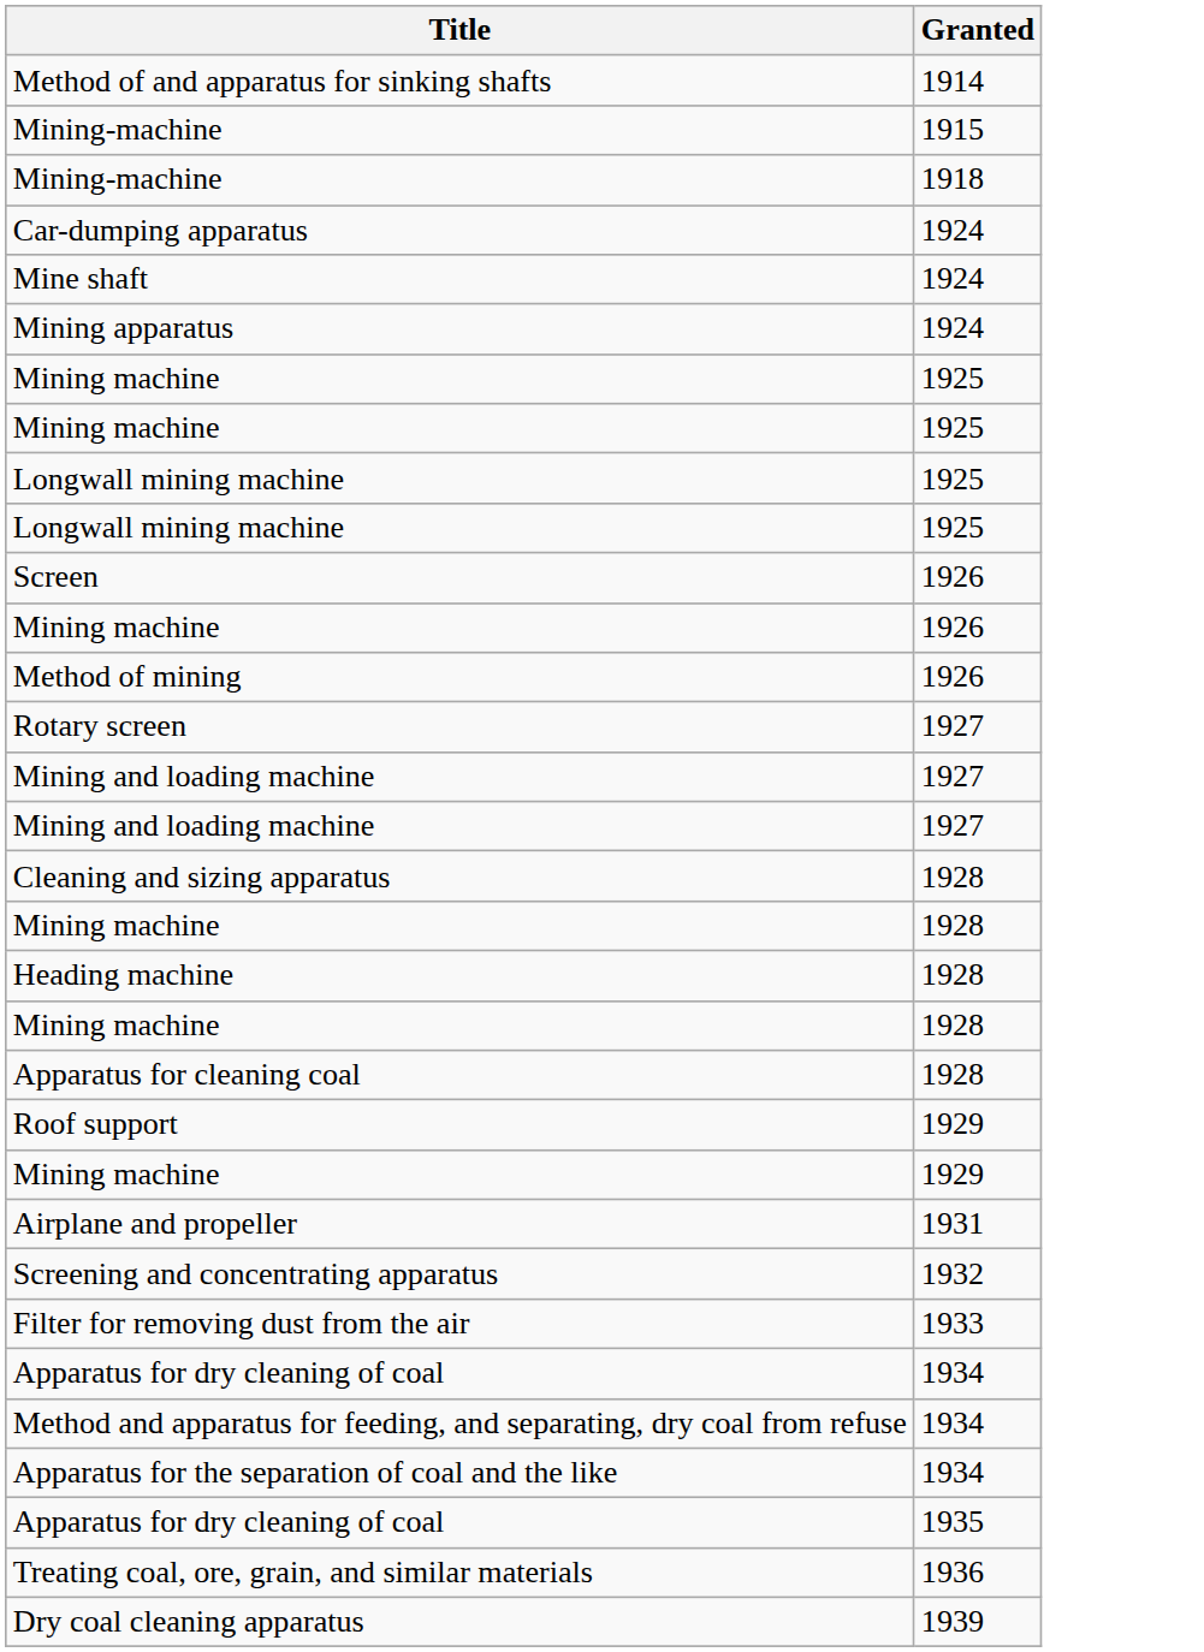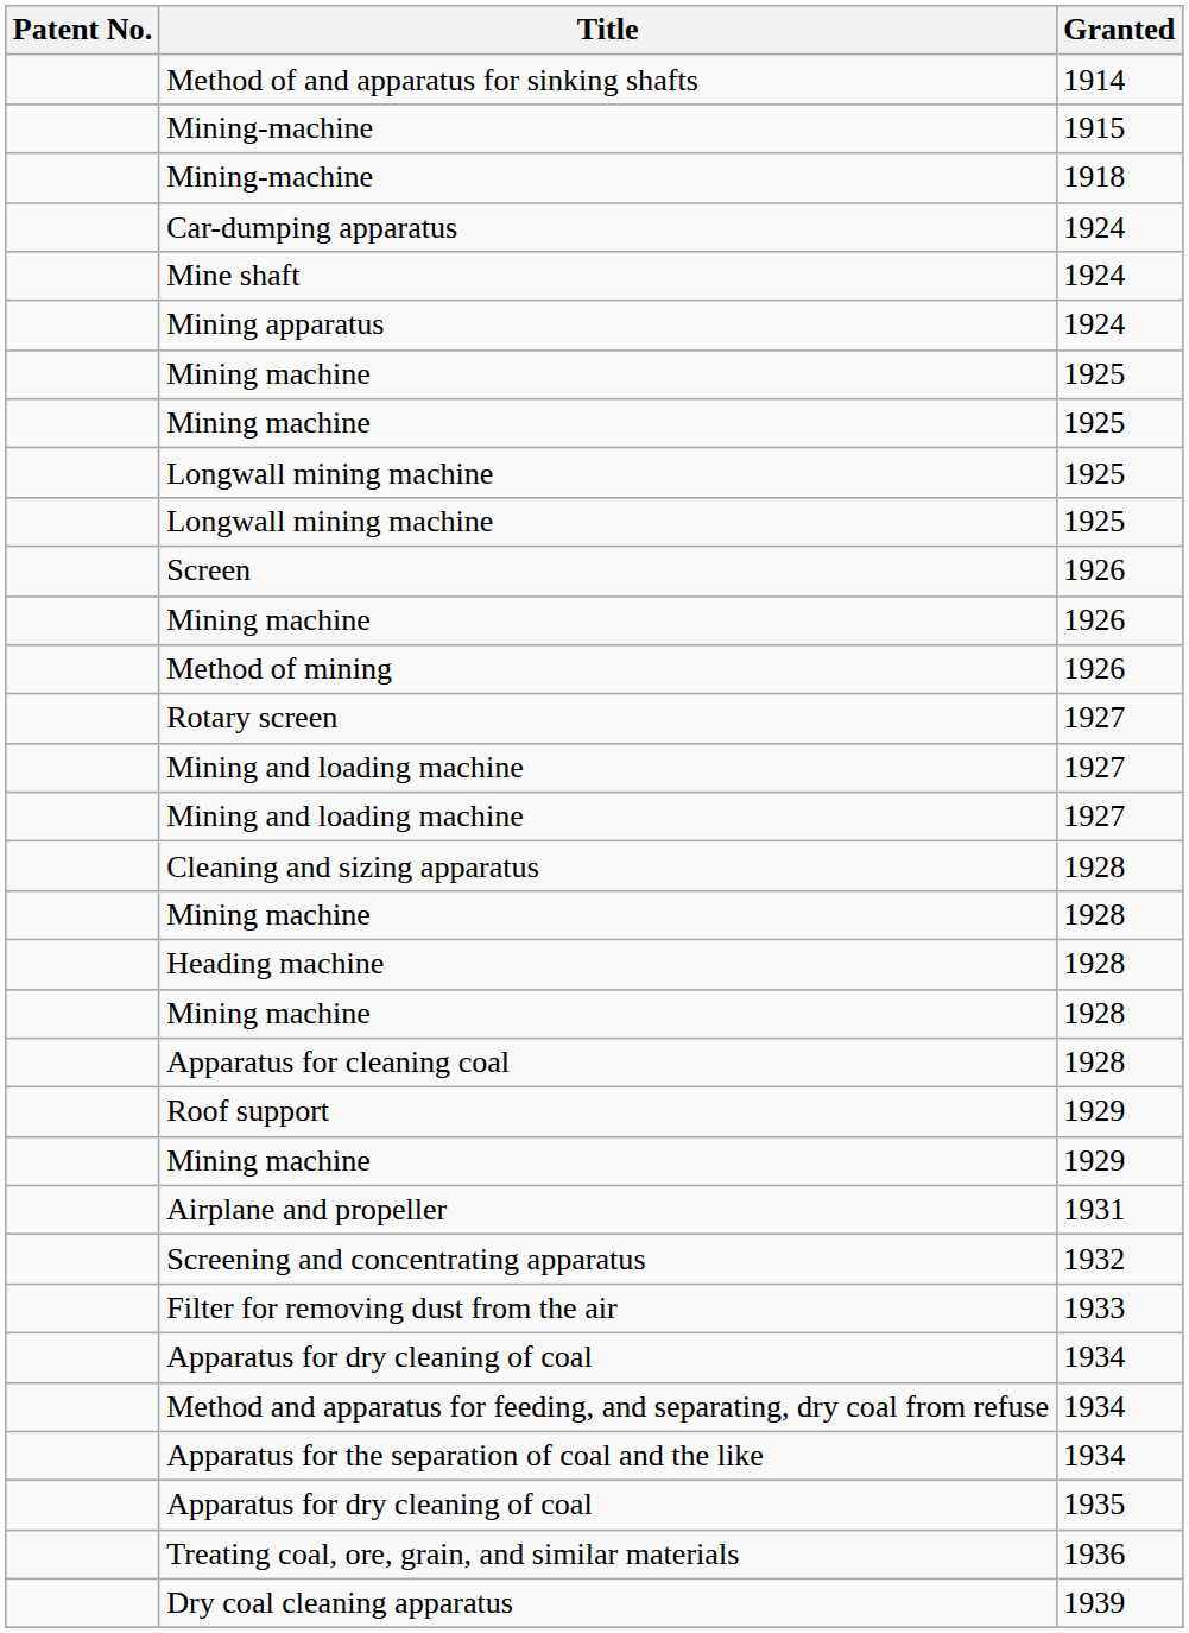 <table class="wikitable sortable mw-collapsible">
 <tr>
+<th>Patent No.</th>
 <th>Title</th>
 <th>Granted</th>
 </tr>
 <tr>
+<td></td>
 <td>Method of and apparatus for sinking shafts</td>
 <td>1914</td>
 </tr>
 <tr>
+<td></td>
 <td>Mining-machine</td>
 <td>1915</td>
 </tr>
 <tr>
+<td></td>
 <td>Mining-machine</td>
 <td>1918</td>
 </tr>
 <tr>
+<td></td>
 <td>Car-dumping apparatus</td>
 <td>1924</td>
 </tr>
 <tr>
+<td></td>
 <td>Mine shaft</td>
 <td>1924</td>
 </tr>
 <tr>
+<td></td>
 <td>Mining apparatus</td>
 <td>1924</td>
 </tr>
 <tr>
+<td></td>
 <td>Mining machine</td>
 <td>1925</td>
 </tr>
 <tr>
+<td></td>
 <td>Mining machine</td>
 <td>1925</td>
 </tr>
 <tr>
+<td></td>
 <td>Longwall mining machine</td>
 <td>1925</td>
 </tr>
 <tr>
+<td></td>
 <td>Longwall mining machine</td>
 <td>1925</td>
 </tr>
 <tr>
+<td></td>
 <td>Screen</td>
 <td>1926</td>
 </tr>
 <tr>
+<td></td>
 <td>Mining machine</td>
 <td>1926</td>
 </tr>
 <tr>
+<td></td>
 <td>Method of mining</td>
 <td>1926</td>
 </tr>
 <tr>
+<td></td>
 <td>Rotary screen</td>
 <td>1927</td>
 </tr>
 <tr>
+<td></td>
 <td>Mining and loading machine</td>
 <td>1927</td>
 </tr>
 <tr>
+<td></td>
 <td>Mining and loading machine</td>
 <td>1927</td>
 </tr>
 <tr>
+<td></td>
 <td>Cleaning and sizing apparatus</td>
 <td>1928</td>
 </tr>
 <tr>
+<td></td>
 <td>Mining machine</td>
 <td>1928</td>
 </tr>
 <tr>
+<td></td>
 <td>Heading machine</td>
 <td>1928</td>
 </tr>
 <tr>
+<td></td>
 <td>Mining machine</td>
 <td>1928</td>
 </tr>
 <tr>
+<td></td>
 <td>Apparatus for cleaning coal</td>
 <td>1928</td>
 </tr>
 <tr>
+<td></td>
 <td>Roof support</td>
 <td>1929</td>
 </tr>
 <tr>
+<td></td>
 <td>Mining machine</td>
 <td>1929</td>
 </tr>
 <tr>
+<td></td>
 <td>Airplane and propeller</td>
 <td>1931</td>
 </tr>
 <tr>
+<td></td>
 <td>Screening and concentrating apparatus</td>
 <td>1932</td>
 </tr>
 <tr>
+<td></td>
 <td>Filter for removing dust from the air</td>
 <td>1933</td>
 </tr>
 <tr>
+<td></td>
 <td>Apparatus for dry cleaning of coal</td>
 <td>1934</td>
 </tr>
 <tr>
+<td></td>
 <td>Method and apparatus for feeding, and separating, dry coal from refuse</td>
 <td>1934</td>
 </tr>
 <tr>
+<td></td>
 <td>Apparatus for the separation of coal and the like</td>
 <td>1934</td>
 </tr>
 <tr>
+<td></td>
 <td>Apparatus for dry cleaning of coal</td>
 <td>1935</td>
 </tr>
 <tr>
+<td></td>
 <td>Treating coal, ore, grain, and similar materials</td>
 <td>1936</td>
 </tr>
 <tr>
+<td></td>
 <td>Dry coal cleaning apparatus</td>
 <td>1939</td>
 </tr>
 </table>
